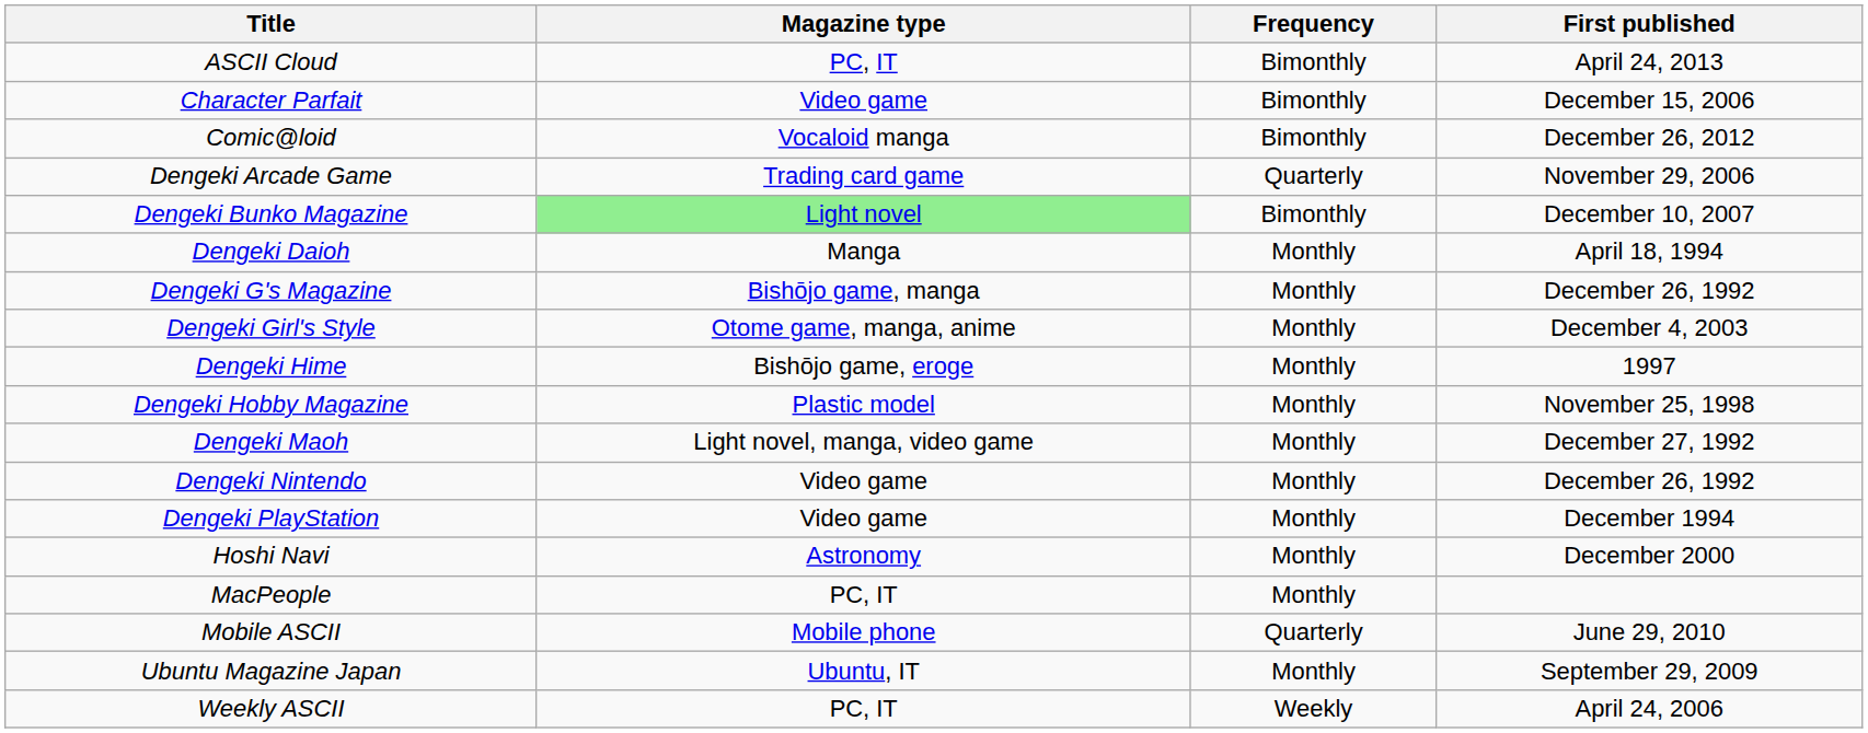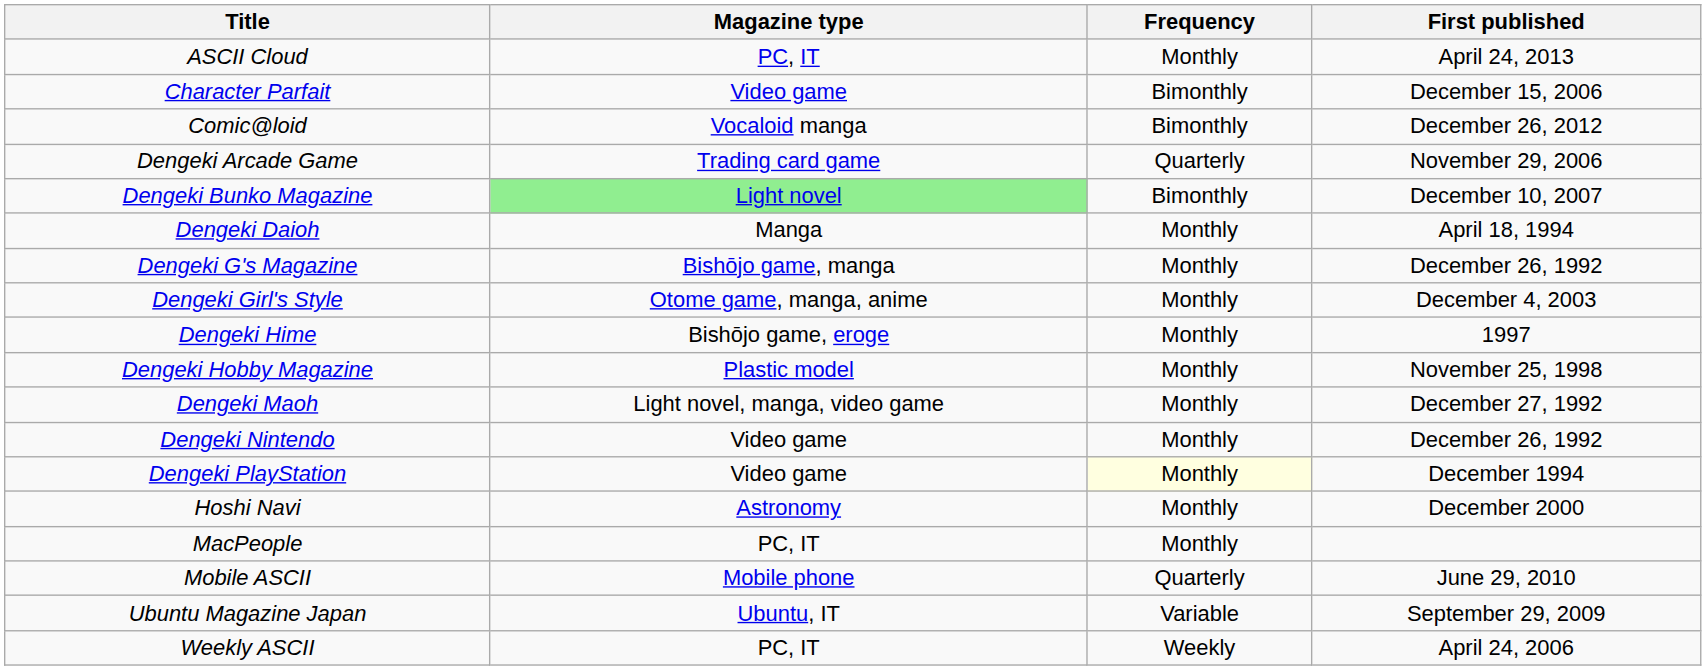 <table class="wikitable sortable" style="width: 98%; text-align: center;">
 <tr>
 <th>Title</th>
 <th>Magazine type</th>
 <th>Frequency</th>
 <th>First published</th>
 </tr>
 <tr>
 <td><em>ASCII Cloud</em></td>
 <td><a href='#'>PC</a>, <a href='#'>IT</a></td>
-<td>Bimonthly</td>
+<td>Monthly</td>
 <td>April 24, 2013</td>
 </tr>
 <tr>
 <td><em><a href='#'>Character Parfait</a></em></td>
 <td><a href='#'>Video game</a></td>
 <td>Bimonthly</td>
 <td>December 15, 2006</td>
 </tr>
 <tr>
 <td><em>Comic@loid</em></td>
 <td><a href='#'>Vocaloid</a> manga</td>
 <td>Bimonthly</td>
 <td>December 26, 2012</td>
 </tr>
 <tr>
 <td><em>Dengeki Arcade Game</em></td>
 <td><a href='#'>Trading card game</a></td>
 <td>Quarterly</td>
 <td>November 29, 2006</td>
 </tr>
 <tr>
 <td><em><a href='#'>Dengeki Bunko Magazine</a></em></td>
 <td style="background: lightgreen;"><a href='#'>Light novel</a></td>
 <td>Bimonthly</td>
 <td>December 10, 2007</td>
 </tr>
 <tr>
 <td><em><a href='#'>Dengeki Daioh</a></em></td>
 <td>Manga</td>
 <td>Monthly</td>
 <td>April 18, 1994</td>
 </tr>
 <tr>
 <td><em><a href='#'>Dengeki G's Magazine</a></em></td>
 <td><a href='#'>Bishōjo game</a>, manga</td>
 <td>Monthly</td>
 <td>December 26, 1992</td>
 </tr>
 <tr>
 <td><em><a href='#'>Dengeki Girl's Style</a></em></td>
 <td><a href='#'>Otome game</a>, manga, anime</td>
 <td>Monthly</td>
 <td>December 4, 2003</td>
 </tr>
 <tr>
 <td><em><a href='#'>Dengeki Hime</a></em></td>
 <td>Bishōjo game, <a href='#'>eroge</a></td>
 <td>Monthly</td>
 <td>1997</td>
 </tr>
 <tr>
 <td><em><a href='#'>Dengeki Hobby Magazine</a></em></td>
 <td><a href='#'>Plastic model</a></td>
 <td>Monthly</td>
 <td>November 25, 1998</td>
 </tr>
 <tr>
 <td><em><a href='#'>Dengeki Maoh</a></em></td>
 <td>Light novel, manga, video game</td>
 <td>Monthly</td>
 <td>December 27, 1992</td>
 </tr>
 <tr>
 <td><em><a href='#'>Dengeki Nintendo</a></em></td>
 <td>Video game</td>
 <td>Monthly</td>
 <td>December 26, 1992</td>
 </tr>
 <tr>
 <td><em><a href='#'>Dengeki PlayStation</a></em></td>
 <td>Video game</td>
-<td>Monthly</td>
+<td style="background: lightyellow;">Monthly</td>
 <td>December 1994</td>
 </tr>
 <tr>
 <td><em>Hoshi Navi</em></td>
 <td><a href='#'>Astronomy</a></td>
 <td>Monthly</td>
 <td>December 2000</td>
 </tr>
 <tr>
 <td><em>MacPeople</em></td>
 <td>PC, IT</td>
 <td>Monthly</td>
 <td></td>
 </tr>
 <tr>
 <td><em>Mobile ASCII</em></td>
 <td><a href='#'>Mobile phone</a></td>
 <td>Quarterly</td>
 <td>June 29, 2010</td>
 </tr>
 <tr>
 <td><em>Ubuntu Magazine Japan</em></td>
 <td><a href='#'>Ubuntu</a>, IT</td>
-<td>Monthly</td>
+<td>Variable</td>
 <td>September 29, 2009</td>
 </tr>
 <tr>
 <td><em>Weekly ASCII</em></td>
 <td>PC, IT</td>
 <td>Weekly</td>
 <td>April 24, 2006</td>
 </tr>
 </table>
